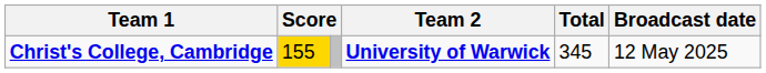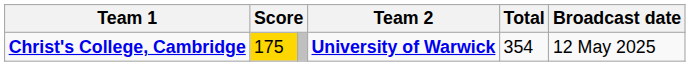 <table class="wikitable">
 <tr>
 <th>Team 1</th>
 <th colspan="2">Score</th>
 <th>Team 2</th>
 <th>Total</th>
 <th>Broadcast date</th>
 </tr>
 <tr>
 <td><strong><a href='#'>Christ's College, Cambridge</a></strong></td>
-<td style="background:gold">155</td>
+<td style="background:gold">175</td>
 <td style="background:silver"></td>
 <td><strong><a href='#'>University of Warwick</a></strong></td>
-<td>345</td>
+<td>354</td>
 <td>12 May 2025</td>
 </tr>
 </table>
